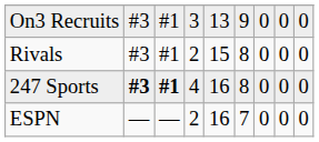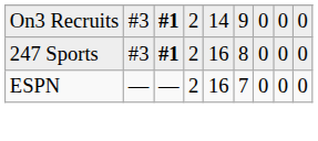 <table class="wikitable">
 <tr>
 </tr>
 <tr style="background:#eeeeee;">
 <td>On3 Recruits</td>
 <td>#3</td>
-<td>#1</td>
-<td>3</td>
-<td>13</td>
+<td><strong>#1</strong></td>
+<td>2</td>
+<td>14</td>
 <td>9</td>
-<td>0</td>
-<td>0</td>
-<td>0</td>
-</tr>
-<tr>
-<td>Rivals</td>
-<td>#3</td>
-<td>#1</td>
-<td>2</td>
-<td>15</td>
-<td>8</td>
 <td>0</td>
 <td>0</td>
 <td>0</td>
 </tr>
 <tr style="background:#eeeeee;">
 <td>247 Sports</td>
-<td><strong>#3</strong></td>
+<td>#3</td>
 <td><strong>#1</strong></td>
-<td>4</td>
+<td>2</td>
 <td>16</td>
 <td>8</td>
 <td>0</td>
 <td>0</td>
 <td>0</td>
 </tr>
 <tr>
 <td>ESPN</td>
 <td>—</td>
 <td>—</td>
 <td>2</td>
 <td>16</td>
 <td>7</td>
 <td>0</td>
 <td>0</td>
 <td>0</td>
 </tr>
 </table>
